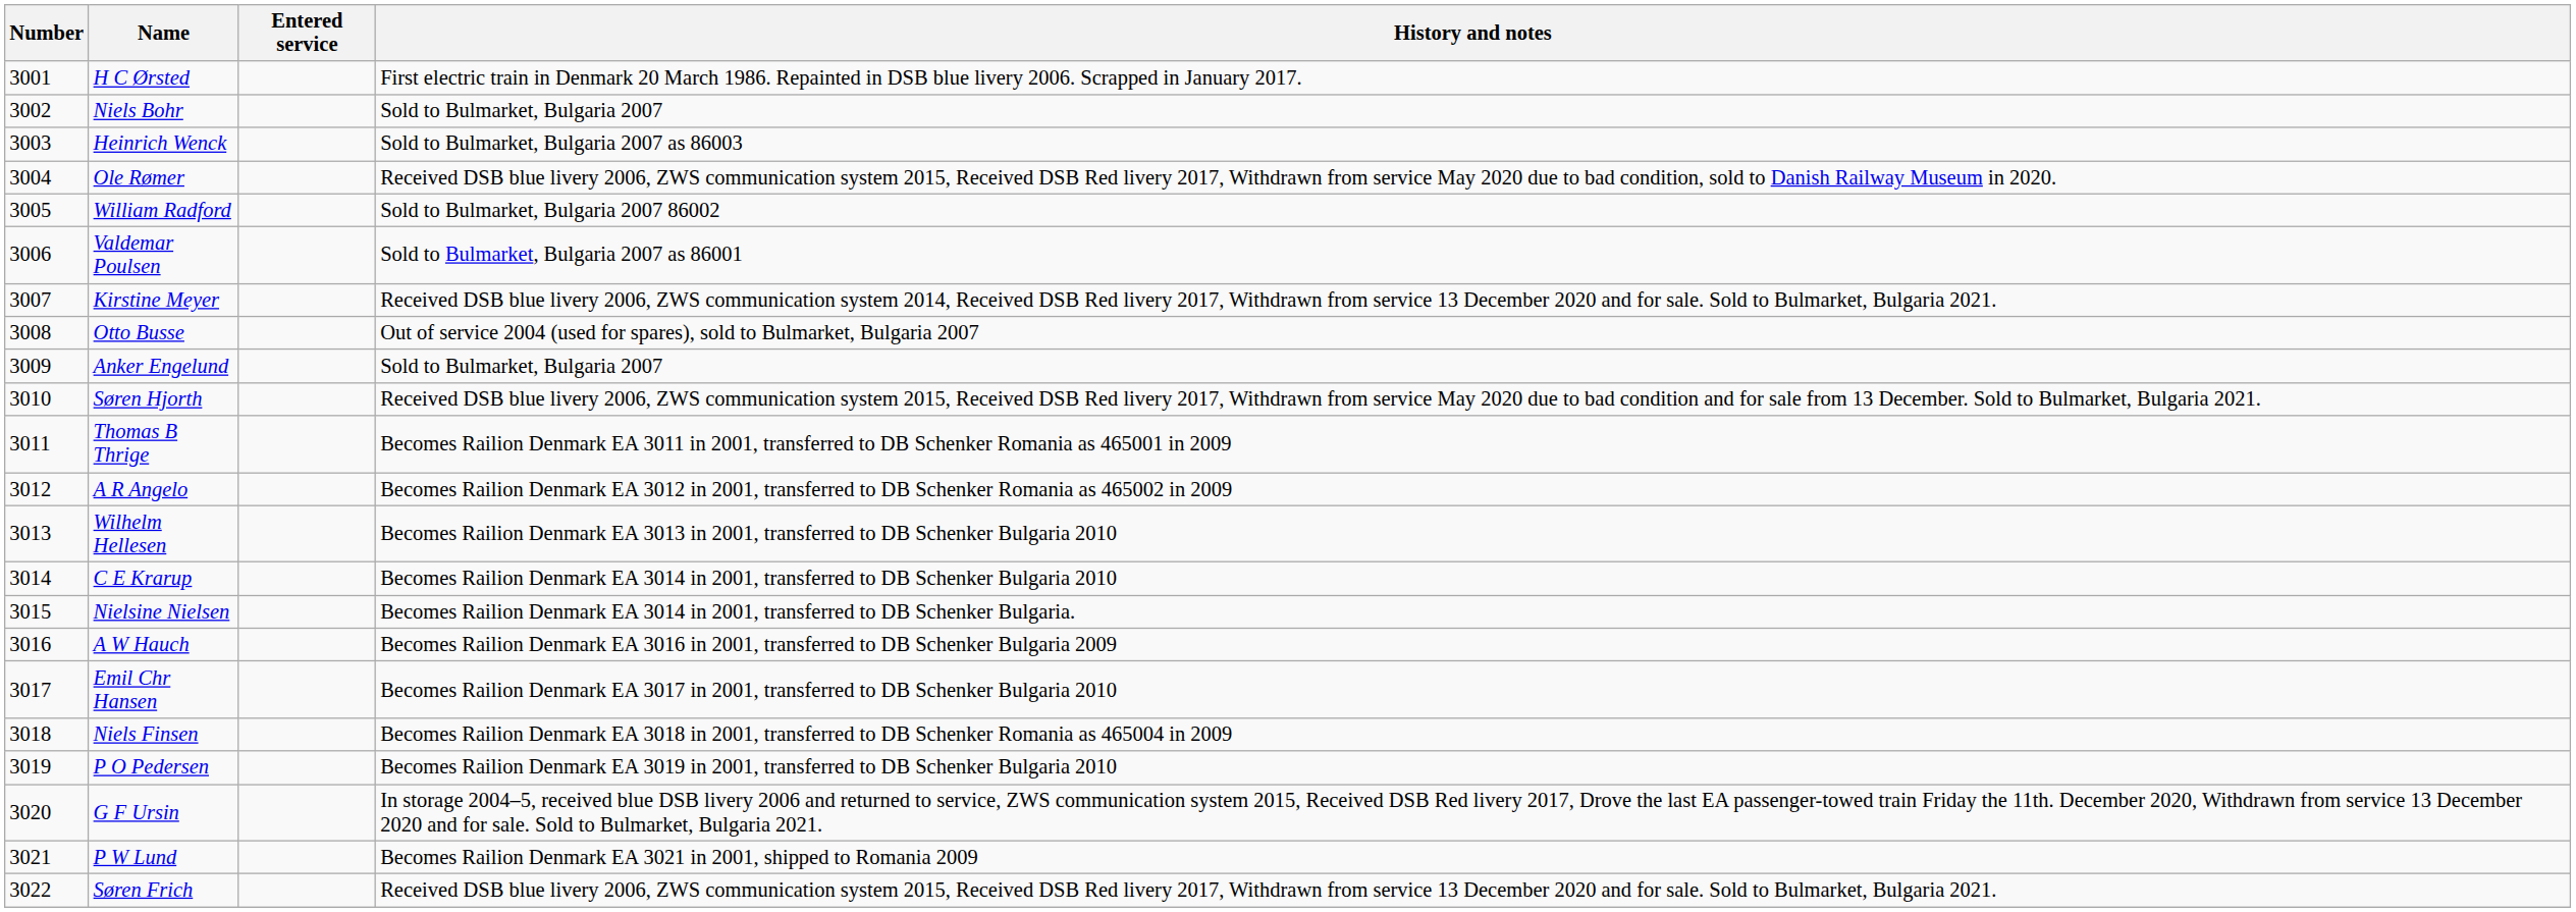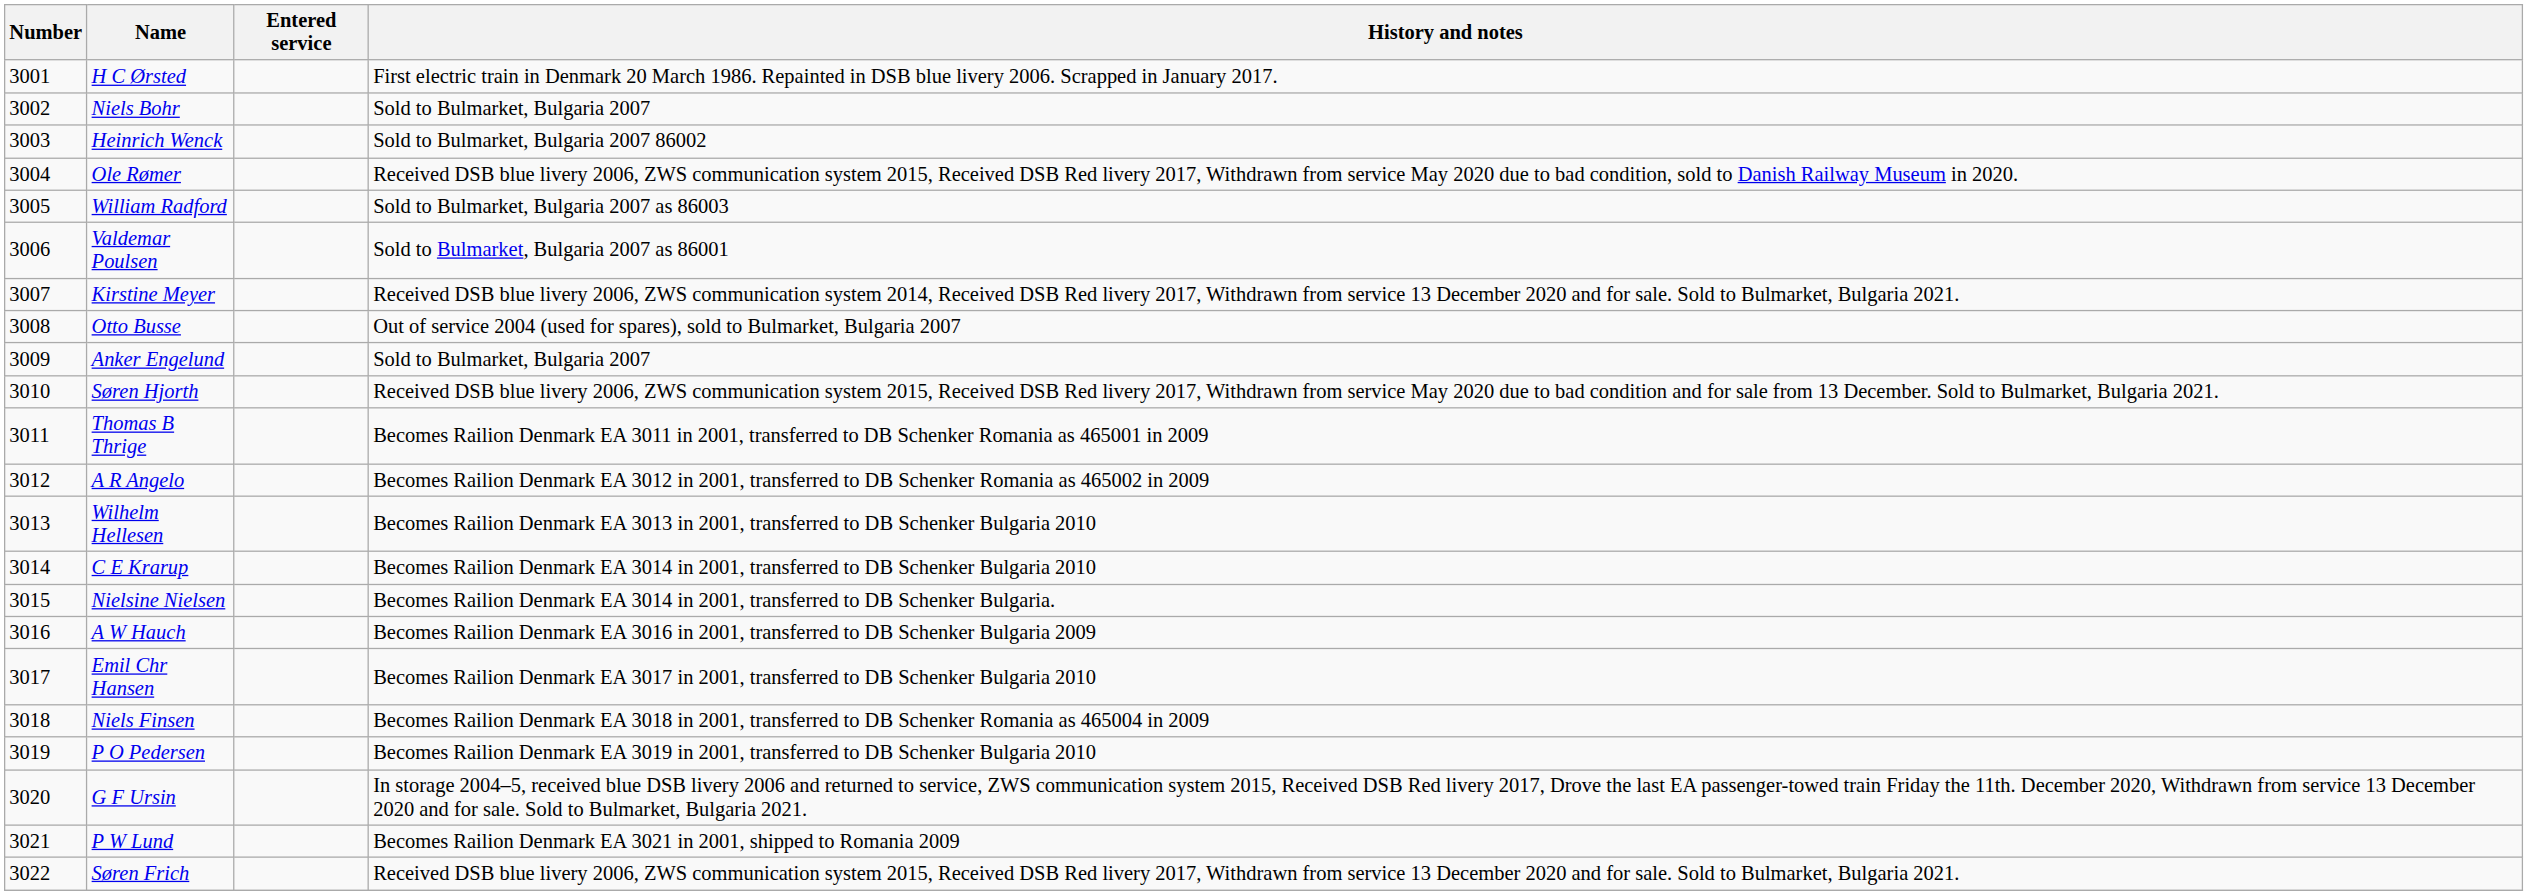 <table class="wikitable sortable">
 <tr>
 <th>Number</th>
 <th>Name</th>
 <th>Entered service</th>
 <th class="unsortable">History and notes</th>
 </tr>
 <tr>
 <td>3001</td>
 <td><em><a href='#'>H C Ørsted</a></em></td>
 <td></td>
 <td>First electric train in Denmark 20 March 1986. Repainted in DSB blue livery 2006. Scrapped in January 2017.</td>
 </tr>
 <tr>
 <td>3002</td>
 <td><em><a href='#'>Niels Bohr</a></em></td>
 <td></td>
 <td>Sold to Bulmarket, Bulgaria 2007</td>
 </tr>
 <tr>
 <td>3003</td>
 <td><em><a href='#'>Heinrich Wenck</a></em></td>
 <td></td>
-<td>Sold to Bulmarket, Bulgaria 2007 as 86003</td>
+<td>Sold to Bulmarket, Bulgaria 2007 86002</td>
 </tr>
 <tr>
 <td>3004</td>
 <td><em><a href='#'>Ole Rømer</a></em></td>
 <td></td>
 <td>Received DSB blue livery 2006, ZWS communication system 2015, Received DSB Red livery 2017, Withdrawn from service May 2020 due to bad condition, sold to <a href='#'>Danish Railway Museum</a> in 2020.</td>
 </tr>
 <tr>
 <td>3005</td>
 <td><em><a href='#'>William Radford</a></em></td>
 <td></td>
-<td>Sold to Bulmarket, Bulgaria 2007 86002</td>
+<td>Sold to Bulmarket, Bulgaria 2007 as 86003</td>
 </tr>
 <tr>
 <td>3006</td>
 <td><em><a href='#'>Valdemar Poulsen</a></em></td>
 <td></td>
 <td>Sold to <a href='#'>Bulmarket</a>, Bulgaria 2007 as 86001</td>
 </tr>
 <tr>
 <td>3007</td>
 <td><em><a href='#'>Kirstine Meyer</a></em></td>
 <td></td>
 <td>Received DSB blue livery 2006, ZWS communication system 2014, Received DSB Red livery 2017, Withdrawn from service 13 December 2020 and for sale. Sold to Bulmarket, Bulgaria 2021.</td>
 </tr>
 <tr>
 <td>3008</td>
 <td><em><a href='#'>Otto Busse</a></em></td>
 <td></td>
 <td>Out of service 2004 (used for spares), sold to Bulmarket, Bulgaria 2007</td>
 </tr>
 <tr>
 <td>3009</td>
 <td><em><a href='#'>Anker Engelund</a></em></td>
 <td></td>
 <td>Sold to Bulmarket, Bulgaria 2007</td>
 </tr>
 <tr>
 <td>3010</td>
 <td><em><a href='#'>Søren Hjorth</a></em></td>
 <td></td>
 <td>Received DSB blue livery 2006, ZWS communication system 2015, Received DSB Red livery 2017, Withdrawn from service May 2020 due to bad condition and for sale from 13 December. Sold to Bulmarket, Bulgaria 2021.</td>
 </tr>
 <tr>
 <td>3011</td>
 <td><em><a href='#'>Thomas B Thrige</a></em></td>
 <td></td>
 <td>Becomes Railion Denmark EA 3011 in 2001, transferred to DB Schenker Romania as 465001 in 2009</td>
 </tr>
 <tr>
 <td>3012</td>
 <td><em><a href='#'>A R Angelo</a></em></td>
 <td></td>
 <td>Becomes Railion Denmark EA 3012 in 2001, transferred to DB Schenker Romania as 465002 in 2009</td>
 </tr>
 <tr>
 <td>3013</td>
 <td><em><a href='#'>Wilhelm Hellesen</a></em></td>
 <td></td>
 <td>Becomes Railion Denmark EA 3013 in 2001, transferred to DB Schenker Bulgaria 2010</td>
 </tr>
 <tr>
 <td>3014</td>
 <td><em><a href='#'>C E Krarup</a></em></td>
 <td></td>
 <td>Becomes Railion Denmark EA 3014 in 2001, transferred to DB Schenker Bulgaria 2010</td>
 </tr>
 <tr>
 <td>3015</td>
 <td><em><a href='#'>Nielsine Nielsen</a></em></td>
 <td></td>
 <td>Becomes Railion Denmark EA 3014 in 2001, transferred to DB Schenker Bulgaria.</td>
 </tr>
 <tr>
 <td>3016</td>
 <td><em><a href='#'>A W Hauch</a></em></td>
 <td></td>
 <td>Becomes Railion Denmark EA 3016 in 2001, transferred to DB Schenker Bulgaria 2009</td>
 </tr>
 <tr>
 <td>3017</td>
 <td><em><a href='#'>Emil Chr Hansen</a></em></td>
 <td></td>
 <td>Becomes Railion Denmark EA 3017 in 2001, transferred to DB Schenker Bulgaria 2010</td>
 </tr>
 <tr>
 <td>3018</td>
 <td><em><a href='#'>Niels Finsen</a></em></td>
 <td></td>
 <td>Becomes Railion Denmark EA 3018 in 2001, transferred to DB Schenker Romania as 465004 in 2009</td>
 </tr>
 <tr>
 <td>3019</td>
 <td><em><a href='#'>P O Pedersen</a></em></td>
 <td></td>
 <td>Becomes Railion Denmark EA 3019 in 2001, transferred to DB Schenker Bulgaria 2010</td>
 </tr>
 <tr>
 <td>3020</td>
 <td><em><a href='#'>G F Ursin</a></em></td>
 <td></td>
 <td>In storage 2004–5, received blue DSB livery 2006 and returned to service, ZWS communication system 2015, Received DSB Red livery 2017, Drove the last EA passenger-towed train Friday the 11th. December 2020, Withdrawn from service 13 December 2020 and for sale. Sold to Bulmarket, Bulgaria 2021.</td>
 </tr>
 <tr>
 <td>3021</td>
 <td><em><a href='#'>P W Lund</a></em></td>
 <td></td>
 <td>Becomes Railion Denmark EA 3021 in 2001, shipped to Romania 2009</td>
 </tr>
 <tr>
 <td>3022</td>
 <td><em><a href='#'>Søren Frich</a></em></td>
 <td></td>
 <td>Received DSB blue livery 2006, ZWS communication system 2015, Received DSB Red livery 2017, Withdrawn from service 13 December 2020 and for sale. Sold to Bulmarket, Bulgaria 2021.</td>
 </tr>
 <tr>
 </tr>
 </table>
